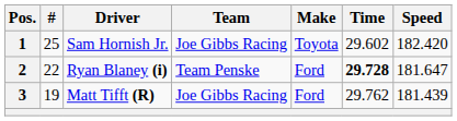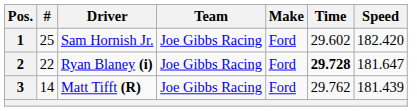 <table class="wikitable" style="font-size:95%">
 <tr>
 <th>Pos.</th>
 <th>#</th>
 <th>Driver</th>
 <th>Team</th>
 <th>Make</th>
 <th>Time</th>
 <th>Speed</th>
 </tr>
 <tr>
 <th>1</th>
 <td>25</td>
 <td><a href='#'>Sam Hornish Jr.</a></td>
 <td><a href='#'>Joe Gibbs Racing</a></td>
-<td><a href='#'>Toyota</a></td>
+<td><a href='#'>Ford</a></td>
 <td>29.602</td>
 <td>182.420</td>
 </tr>
 <tr>
 <th>2</th>
 <td>22</td>
 <td><a href='#'>Ryan Blaney</a> <strong>(i)</strong></td>
-<td><a href='#'>Team Penske</a></td>
+<td><a href='#'>Joe Gibbs Racing</a></td>
 <td><a href='#'>Ford</a></td>
 <td><strong>29.728</strong></td>
 <td>181.647</td>
 </tr>
 <tr>
 <th>3</th>
-<td>19</td>
+<td>14</td>
 <td><a href='#'>Matt Tifft</a> <strong>(R)</strong></td>
 <td><a href='#'>Joe Gibbs Racing</a></td>
 <td><a href='#'>Ford</a></td>
 <td>29.762</td>
 <td>181.439</td>
 </tr>
 <tr>
 <th colspan="7"></th>
 </tr>
 </table>
